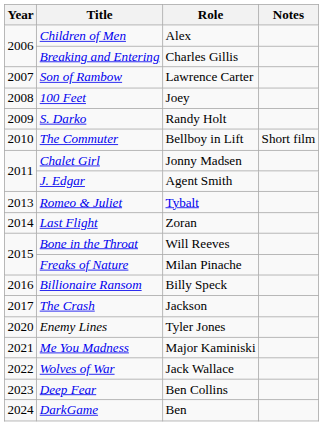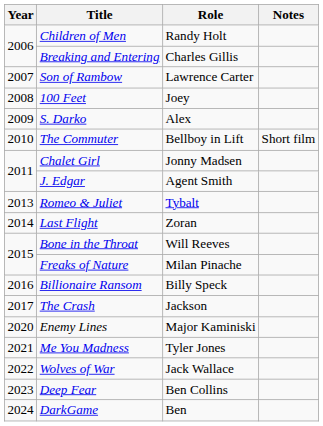 <table class="wikitable sortable">
 <tr>
 <th>Year</th>
 <th>Title</th>
 <th>Role</th>
 <th class="unsortable">Notes</th>
 </tr>
 <tr>
 <td rowspan=2>2006</td>
 <td><em><a href='#'>Children of Men</a></em></td>
-<td>Alex</td>
+<td>Randy Holt</td>
 <td></td>
 </tr>
 <tr>
 <td><em><a href='#'>Breaking and Entering</a></em></td>
 <td>Charles Gillis</td>
 <td></td>
 </tr>
 <tr>
 <td>2007</td>
 <td><em><a href='#'>Son of Rambow</a></em></td>
 <td>Lawrence Carter</td>
 <td></td>
 </tr>
 <tr>
 <td>2008</td>
 <td><em><a href='#'>100 Feet</a></em></td>
 <td>Joey</td>
 <td></td>
 </tr>
 <tr>
 <td>2009</td>
 <td><em><a href='#'>S. Darko</a></em></td>
-<td>Randy Holt</td>
+<td>Alex</td>
 <td></td>
 </tr>
 <tr>
 <td>2010</td>
 <td><em><a href='#'>The Commuter</a></em></td>
 <td>Bellboy in Lift</td>
 <td>Short film</td>
 </tr>
 <tr>
 <td rowspan=2>2011</td>
 <td><em><a href='#'>Chalet Girl</a></em></td>
 <td>Jonny Madsen</td>
 <td></td>
 </tr>
 <tr>
 <td><em><a href='#'>J. Edgar</a></em></td>
 <td>Agent Smith</td>
 <td></td>
 </tr>
 <tr>
 <td>2013</td>
 <td><em><a href='#'>Romeo & Juliet</a></em></td>
 <td><a href='#'>Tybalt</a></td>
 <td></td>
 </tr>
 <tr>
 <td>2014</td>
 <td><em><a href='#'>Last Flight</a></em></td>
 <td>Zoran</td>
 <td></td>
 </tr>
 <tr>
 <td rowspan=2>2015</td>
 <td><em><a href='#'>Bone in the Throat</a></em></td>
 <td>Will Reeves</td>
 <td></td>
 </tr>
 <tr>
 <td><em><a href='#'>Freaks of Nature</a></em></td>
 <td>Milan Pinache</td>
 <td></td>
 </tr>
 <tr>
 <td>2016</td>
 <td><em><a href='#'>Billionaire Ransom</a></em></td>
 <td>Billy Speck</td>
 <td></td>
 </tr>
 <tr>
 <td>2017</td>
 <td><em><a href='#'>The Crash</a></em></td>
 <td>Jackson</td>
 <td></td>
 </tr>
 <tr>
 <td>2020</td>
 <td><em>Enemy Lines</em></td>
-<td>Tyler Jones</td>
+<td>Major Kaminiski</td>
 <td></td>
 </tr>
 <tr>
 <td>2021</td>
 <td><em><a href='#'>Me You Madness</a></em></td>
-<td>Major Kaminiski</td>
+<td>Tyler Jones</td>
 <td></td>
 </tr>
 <tr>
 <td>2022</td>
 <td><em><a href='#'>Wolves of War</a></em></td>
 <td>Jack Wallace</td>
 <td></td>
 </tr>
 <tr>
 <td>2023</td>
 <td><em><a href='#'>Deep Fear</a></em></td>
 <td>Ben Collins</td>
 <td></td>
 </tr>
 <tr>
 <td>2024</td>
 <td><em><a href='#'>DarkGame</a></em></td>
 <td>Ben</td>
 <td></td>
 </tr>
 </table>
